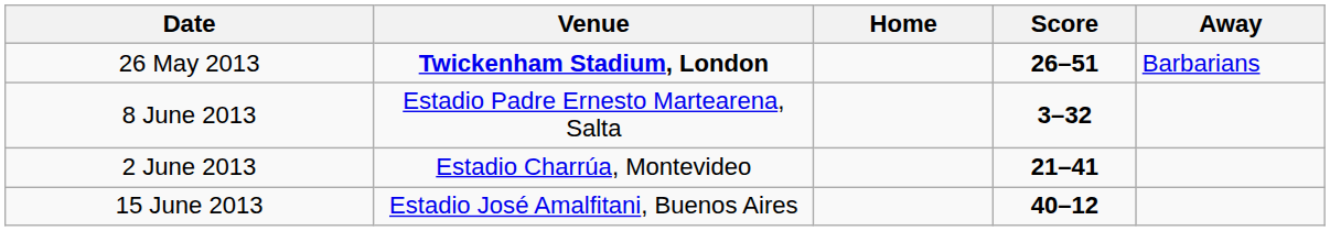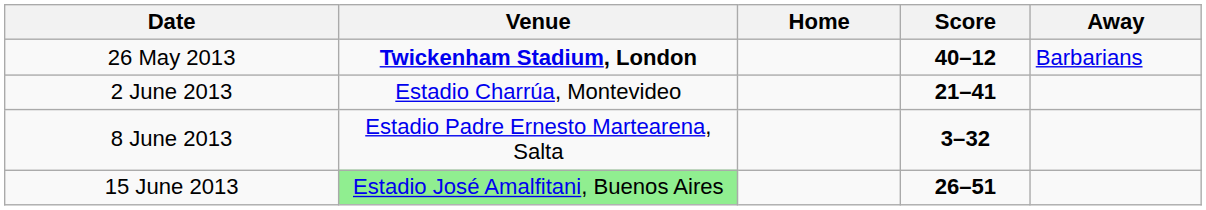 <table class="wikitable" style="text-align:center;">
 <tr>
 <th style="width:280px">Date</th>
 <th scope="col" style="width: 325px;">Venue</th>
 <th style="width:125px">Home</th>
 <th style="width:97px">Score</th>
 <th style="width:125px">Away</th>
 </tr>
 <tr>
 <td>26 May 2013</td>
 <td><strong><a href='#'>Twickenham Stadium</a>, London</strong></td>
 <td align=right></td>
-<td><strong>26–51</strong></td>
+<td><strong>40–12</strong></td>
 <td align=left><a href='#'>Barbarians</a></td>
+</tr>
+<tr>
+<td>2 June 2013</td>
+<td><a href='#'>Estadio Charrúa</a>, Montevideo</td>
+<td align=right></td>
+<td><strong>21–41</strong></td>
+<td align=left></td>
 </tr>
 <tr>
 <td>8 June 2013</td>
 <td><a href='#'>Estadio Padre Ernesto Martearena</a>, Salta</td>
 <td align=right></td>
 <td><strong>3–32</strong></td>
 <td align=left></td>
 </tr>
 <tr>
-<td>2 June 2013</td>
-<td><a href='#'>Estadio Charrúa</a>, Montevideo</td>
+<td>15 June 2013</td>
+<td style="background: lightgreen;"><a href='#'>Estadio José Amalfitani</a>, Buenos Aires</td>
 <td align=right></td>
-<td><strong>21–41</strong></td>
-<td align=left></td>
-</tr>
-<tr>
-<td>15 June 2013</td>
-<td><a href='#'>Estadio José Amalfitani</a>, Buenos Aires</td>
-<td align=right></td>
-<td><strong>40–12</strong></td>
+<td><strong>26–51</strong></td>
 <td align=left></td>
 </tr>
 </table>
